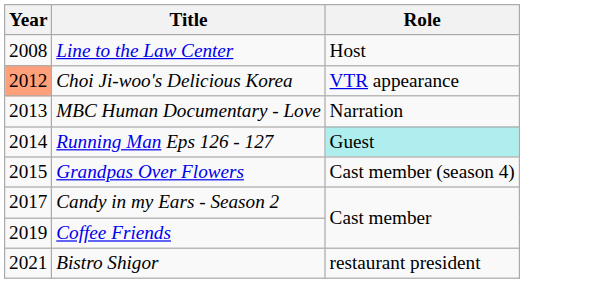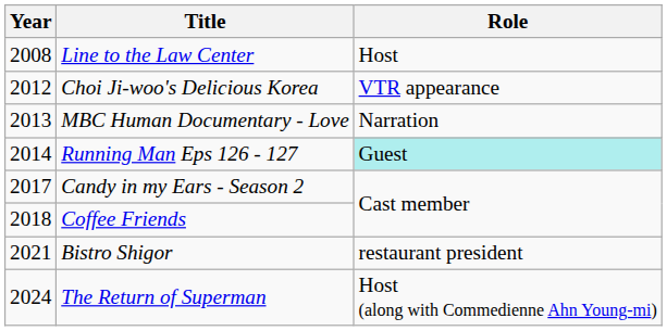 <table class="wikitable sortable">
 <tr>
 <th>Year</th>
 <th>Title</th>
 <th>Role</th>
 </tr>
 <tr>
 <td>2008</td>
 <td><em><a href='#'>Line to the Law Center</a></em></td>
 <td>Host</td>
 </tr>
 <tr>
-<td style="background: lightsalmon;">2012</td>
+<td>2012</td>
 <td><em>Choi Ji-woo's Delicious Korea</em></td>
 <td><a href='#'>VTR</a> appearance</td>
 </tr>
 <tr>
 <td>2013</td>
 <td><em>MBC Human Documentary - Love</em></td>
 <td>Narration</td>
 </tr>
 <tr>
 <td>2014</td>
 <td><em><a href='#'>Running Man</a> Eps 126 - 127</em></td>
 <td style="background: paleturquoise;">Guest</td>
 </tr>
 <tr>
-<td>2015</td>
-<td><em><a href='#'>Grandpas Over Flowers</a></em></td>
-<td>Cast member (season 4)</td>
-</tr>
-<tr>
 <td>2017</td>
 <td><em>Candy in my Ears - Season 2</em></td>
 <td rowspan="2">Cast member</td>
 </tr>
 <tr>
-<td>2019</td>
+<td>2018</td>
 <td><em><a href='#'>Coffee Friends</a></em></td>
 </tr>
 <tr>
 <td>2021</td>
 <td><em>Bistro Shigor</em></td>
 <td>restaurant president</td>
 </tr>
+<tr>
+<td>2024</td>
+<td><a href='#'><em>The Return of Superman</em></a></td>
+<td>Host <br><small>(along with Commedienne <a href='#'>Ahn Young-mi</a>)</small></td>
+</tr>
 </table>
